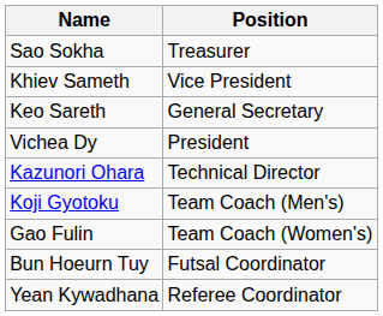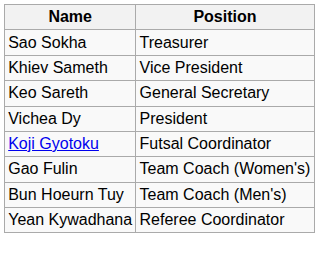 <table class="wikitable">
 <tr>
 <th>Name</th>
 <th>Position</th>
 </tr>
 <tr>
 <td> Sao Sokha</td>
 <td>Treasurer</td>
 </tr>
 <tr>
 <td> Khiev Sameth</td>
 <td>Vice President</td>
 </tr>
 <tr>
 <td> Keo Sareth</td>
 <td>General Secretary</td>
 </tr>
 <tr>
 <td> Vichea Dy</td>
 <td>President</td>
 </tr>
 <tr>
-<td> <a href='#'>Kazunori Ohara</a></td>
-<td>Technical Director</td>
-</tr>
-<tr>
 <td> <a href='#'>Koji Gyotoku</a></td>
-<td>Team Coach (Men's)</td>
+<td>Futsal Coordinator</td>
 </tr>
 <tr>
 <td> Gao Fulin</td>
 <td>Team Coach (Women's)</td>
 </tr>
 <tr>
 <td> Bun Hoeurn Tuy</td>
-<td>Futsal Coordinator</td>
+<td>Team Coach (Men's)</td>
 </tr>
 <tr>
 <td> Yean Kywadhana</td>
 <td>Referee Coordinator</td>
 </tr>
 </table>
